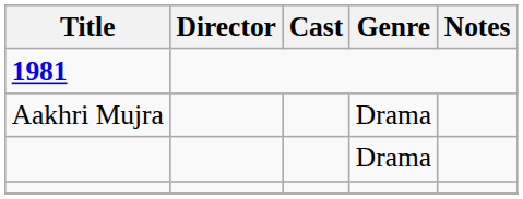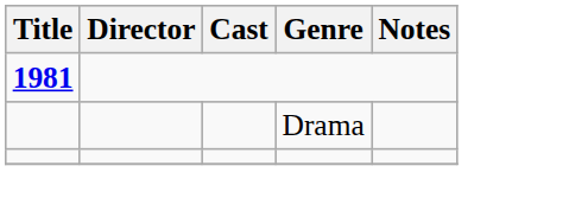 <table class="wikitable">
 <tr>
 <th>Title</th>
 <th>Director</th>
 <th>Cast</th>
 <th>Genre</th>
 <th>Notes</th>
 </tr>
 <tr>
 <td><strong><a href='#'>1981</a></strong></td>
-</tr>
-<tr>
-<td>Aakhri Mujra</td>
-<td></td>
-<td></td>
-<td>Drama</td>
-<td></td>
 </tr>
 <tr>
 <td></td>
 <td></td>
 <td></td>
 <td>Drama</td>
 <td></td>
 </tr>
 <tr>
 <td></td>
 <td></td>
 <td></td>
 <td></td>
 <td></td>
 </tr>
 <tr>
 </tr>
 </table>
